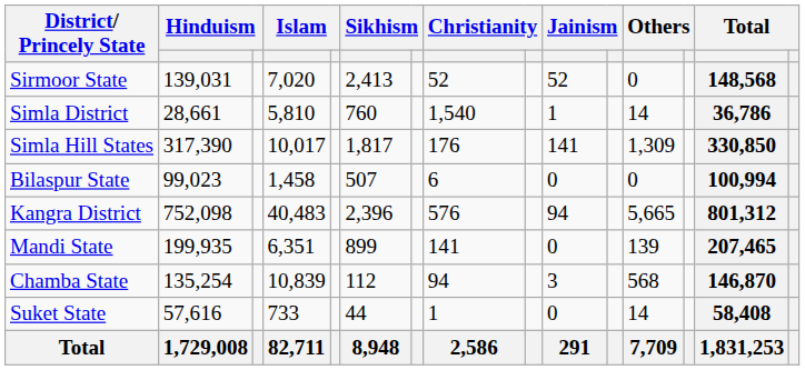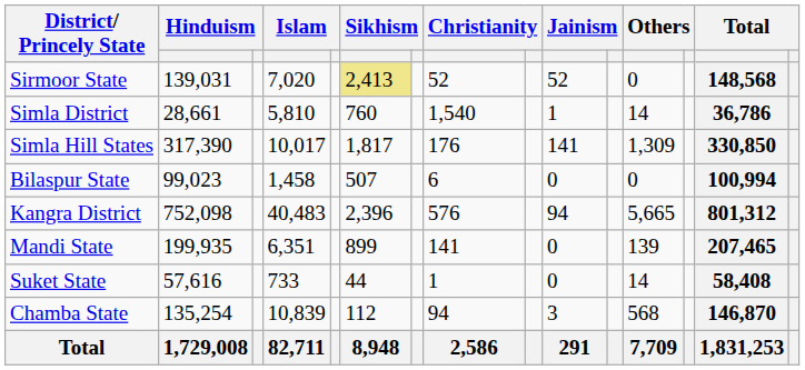 <table class="wikitable sortable">
 <tr>
 <th rowspan="2"><a href='#'>District</a>/<br><a href='#'>Princely State</a></th>
 <th colspan="2"><a href='#'>Hinduism</a> </th>
 <th colspan="2"><a href='#'>Islam</a> </th>
 <th colspan="2"><a href='#'>Sikhism</a> </th>
 <th colspan="2"><a href='#'>Christianity</a> </th>
 <th colspan="2"><a href='#'>Jainism</a> </th>
 <th colspan="2">Others</th>
 <th colspan="2">Total</th>
 </tr>
 <tr>
 <th><a href='#'></a></th>
 <th></th>
 <th></th>
 <th></th>
 <th></th>
 <th></th>
 <th></th>
 <th></th>
 <th></th>
 <th></th>
 <th></th>
 <th></th>
 <th></th>
 <th></th>
 </tr>
 <tr>
 <td><a href='#'>Sirmoor State</a></td>
 <td>139,031</td>
 <td></td>
 <td>7,020</td>
 <td></td>
-<td>2,413</td>
+<td style="background: khaki;">2,413</td>
 <td></td>
 <td>52</td>
 <td></td>
 <td>52</td>
 <td></td>
 <td>0</td>
 <td></td>
 <th>148,568</th>
 <th></th>
 </tr>
 <tr>
 <td><a href='#'>Simla District</a></td>
 <td>28,661</td>
 <td></td>
 <td>5,810</td>
 <td></td>
 <td>760</td>
 <td></td>
 <td>1,540</td>
 <td></td>
 <td>1</td>
 <td></td>
 <td>14</td>
 <td></td>
 <th>36,786</th>
 <th></th>
 </tr>
 <tr>
 <td><a href='#'>Simla Hill States</a></td>
 <td>317,390</td>
 <td></td>
 <td>10,017</td>
 <td></td>
 <td>1,817</td>
 <td></td>
 <td>176</td>
 <td></td>
 <td>141</td>
 <td></td>
 <td>1,309</td>
 <td></td>
 <th>330,850</th>
 <th></th>
 </tr>
 <tr>
 <td><a href='#'>Bilaspur State</a></td>
 <td>99,023</td>
 <td></td>
 <td>1,458</td>
 <td></td>
 <td>507</td>
 <td></td>
 <td>6</td>
 <td></td>
 <td>0</td>
 <td></td>
 <td>0</td>
 <td></td>
 <th>100,994</th>
 <th></th>
 </tr>
 <tr>
 <td><a href='#'>Kangra District</a></td>
 <td>752,098</td>
 <td></td>
 <td>40,483</td>
 <td></td>
 <td>2,396</td>
 <td></td>
 <td>576</td>
 <td></td>
 <td>94</td>
 <td></td>
 <td>5,665</td>
 <td></td>
 <th>801,312</th>
 <th></th>
 </tr>
 <tr>
 <td><a href='#'>Mandi State</a></td>
 <td>199,935</td>
 <td></td>
 <td>6,351</td>
 <td></td>
 <td>899</td>
 <td></td>
 <td>141</td>
 <td></td>
 <td>0</td>
 <td></td>
 <td>139</td>
 <td></td>
 <th>207,465</th>
 <th></th>
 </tr>
 <tr>
+<td><a href='#'>Suket State</a></td>
+<td>57,616</td>
+<td></td>
+<td>733</td>
+<td></td>
+<td>44</td>
+<td></td>
+<td>1</td>
+<td></td>
+<td>0</td>
+<td></td>
+<td>14</td>
+<td></td>
+<th>58,408</th>
+<th></th>
+</tr>
+<tr>
 <td><a href='#'>Chamba State</a></td>
 <td>135,254</td>
 <td></td>
 <td>10,839</td>
 <td></td>
 <td>112</td>
 <td></td>
 <td>94</td>
 <td></td>
 <td>3</td>
 <td></td>
 <td>568</td>
 <td></td>
 <th>146,870</th>
-<th></th>
-</tr>
-<tr>
-<td><a href='#'>Suket State</a></td>
-<td>57,616</td>
-<td></td>
-<td>733</td>
-<td></td>
-<td>44</td>
-<td></td>
-<td>1</td>
-<td></td>
-<td>0</td>
-<td></td>
-<td>14</td>
-<td></td>
-<th>58,408</th>
 <th></th>
 </tr>
 <tr>
 <th>Total</th>
 <th>1,729,008</th>
 <th></th>
 <th>82,711</th>
 <th></th>
 <th>8,948</th>
 <th></th>
 <th>2,586</th>
 <th></th>
 <th>291</th>
 <th></th>
 <th>7,709</th>
 <th></th>
 <th>1,831,253</th>
 <th></th>
 </tr>
 </table>
